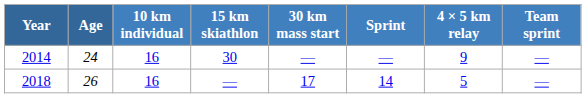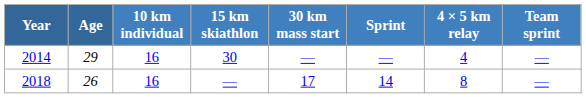 <table class="wikitable" style="font-size:95%; text-align:center; border:gray solid 1px; background:#fff;">
 <tr>
 <th style="background:#369; color:white; width:60px;"> Year </th>
 <th style="background:#369; color:white; width:40px;"> Age </th>
 <th style="background-color:#4180be; color:white; width:75px;"> 10 km <br> individual </th>
 <th style="background-color:#4180be; color:white; width:75px;"> 15 km <br> skiathlon </th>
 <th style="background-color:#4180be; color:white; width:75px;"> 30 km <br> mass start </th>
 <th style="background-color:#4180be; color:white; width:75px;"> Sprint </th>
 <th style="background-color:#4180be; color:white; width:75px;"> 4 × 5 km <br> relay </th>
 <th style="background-color:#4180be; color:white; width:75px;"> Team <br> sprint </th>
 </tr>
 <tr>
 <td><a href='#'>2014</a></td>
-<td><em>24</em></td>
+<td><em>29</em></td>
 <td><a href='#'>16</a></td>
 <td><a href='#'>30</a></td>
 <td><a href='#'>—</a></td>
 <td><a href='#'>—</a></td>
-<td><a href='#'>9</a></td>
+<td><a href='#'>4</a></td>
 <td><a href='#'>—</a></td>
 </tr>
 <tr>
 <td><a href='#'>2018</a></td>
 <td><em>26</em></td>
 <td><a href='#'>16</a></td>
 <td><a href='#'>—</a></td>
 <td><a href='#'>17</a></td>
 <td><a href='#'>14</a></td>
-<td><a href='#'>5</a></td>
+<td><a href='#'>8</a></td>
 <td><a href='#'>—</a></td>
 </tr>
 </table>
